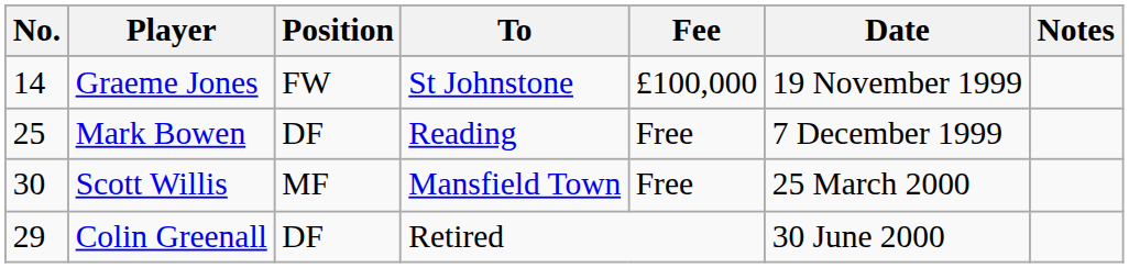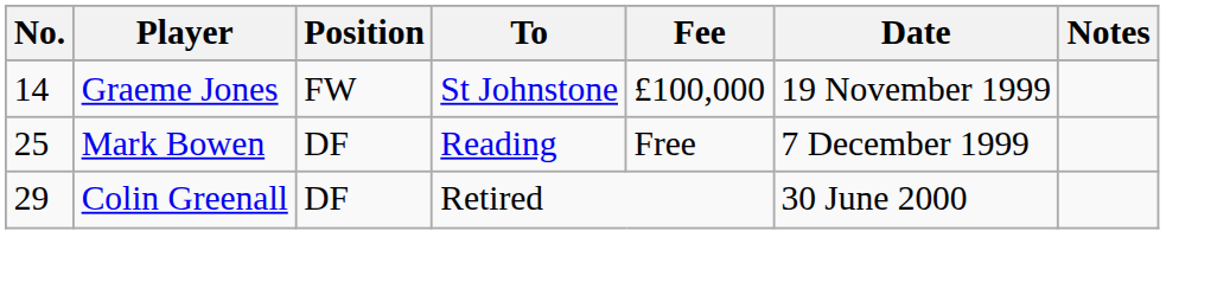 <table class="wikitable">
 <tr>
 <th>No.</th>
 <th>Player</th>
 <th>Position</th>
 <th>To</th>
 <th>Fee</th>
 <th>Date</th>
 <th>Notes</th>
 </tr>
 <tr>
 <td>14</td>
 <td><a href='#'>Graeme Jones</a></td>
 <td>FW</td>
 <td><a href='#'>St Johnstone</a></td>
 <td>£100,000</td>
 <td>19 November 1999</td>
 <td></td>
 </tr>
 <tr>
 <td>25</td>
 <td><a href='#'>Mark Bowen</a></td>
 <td>DF</td>
 <td><a href='#'>Reading</a></td>
 <td>Free</td>
 <td>7 December 1999</td>
 <td></td>
 </tr>
 <tr>
-<td>30</td>
-<td><a href='#'>Scott Willis</a></td>
-<td>MF</td>
-<td><a href='#'>Mansfield Town</a></td>
-<td>Free</td>
-<td>25 March 2000</td>
-<td></td>
-</tr>
-<tr>
 <td>29</td>
 <td><a href='#'>Colin Greenall</a></td>
 <td>DF</td>
 <td colspan=2>Retired</td>
 <td>30 June 2000</td>
 <td></td>
 </tr>
 </table>
